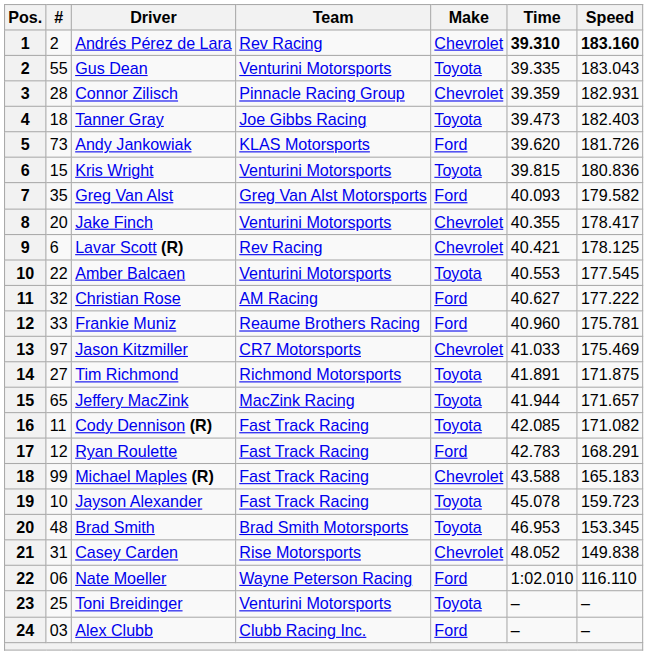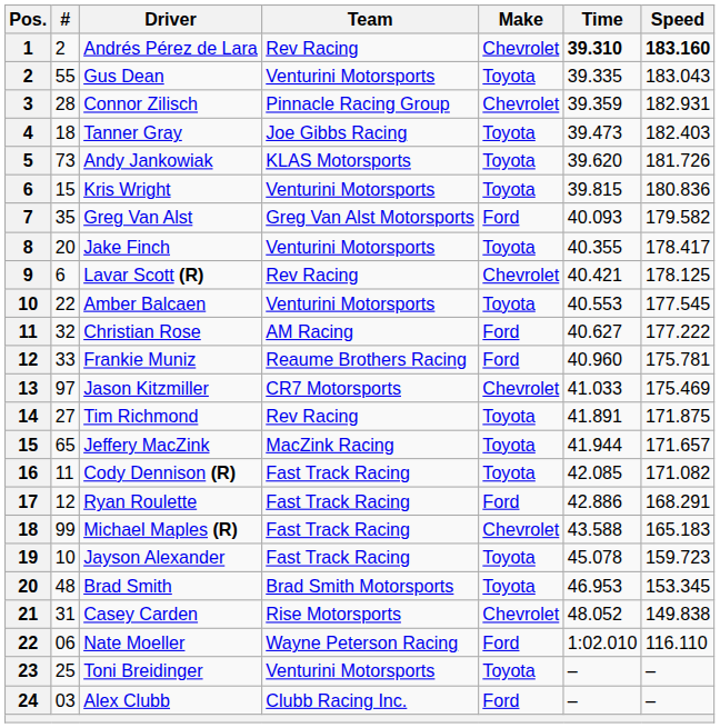 <table class="wikitable" style="font-size:95%">
 <tr>
 <th>Pos.</th>
 <th>#</th>
 <th>Driver</th>
 <th>Team</th>
 <th>Make</th>
 <th>Time</th>
 <th>Speed</th>
 </tr>
 <tr>
 <th>1</th>
 <td>2</td>
 <td><a href='#'>Andrés Pérez de Lara</a></td>
 <td><a href='#'>Rev Racing</a></td>
 <td><a href='#'>Chevrolet</a></td>
 <td><strong>39.310</strong></td>
 <td><strong>183.160</strong></td>
 </tr>
 <tr>
 <th>2</th>
 <td>55</td>
 <td><a href='#'>Gus Dean</a></td>
 <td><a href='#'>Venturini Motorsports</a></td>
 <td><a href='#'>Toyota</a></td>
 <td>39.335</td>
 <td>183.043</td>
 </tr>
 <tr>
 <th>3</th>
 <td>28</td>
 <td><a href='#'>Connor Zilisch</a></td>
 <td><a href='#'>Pinnacle Racing Group</a></td>
 <td><a href='#'>Chevrolet</a></td>
 <td>39.359</td>
 <td>182.931</td>
 </tr>
 <tr>
 <th>4</th>
 <td>18</td>
 <td><a href='#'>Tanner Gray</a></td>
 <td><a href='#'>Joe Gibbs Racing</a></td>
 <td><a href='#'>Toyota</a></td>
 <td>39.473</td>
 <td>182.403</td>
 </tr>
 <tr>
 <th>5</th>
 <td>73</td>
 <td><a href='#'>Andy Jankowiak</a></td>
 <td><a href='#'>KLAS Motorsports</a></td>
-<td><a href='#'>Ford</a></td>
+<td><a href='#'>Toyota</a></td>
 <td>39.620</td>
 <td>181.726</td>
 </tr>
 <tr>
 <th>6</th>
 <td>15</td>
 <td><a href='#'>Kris Wright</a></td>
 <td><a href='#'>Venturini Motorsports</a></td>
 <td><a href='#'>Toyota</a></td>
 <td>39.815</td>
 <td>180.836</td>
 </tr>
 <tr>
 <th>7</th>
 <td>35</td>
 <td><a href='#'>Greg Van Alst</a></td>
 <td><a href='#'>Greg Van Alst Motorsports</a></td>
 <td><a href='#'>Ford</a></td>
 <td>40.093</td>
 <td>179.582</td>
 </tr>
 <tr>
 <th>8</th>
 <td>20</td>
 <td><a href='#'>Jake Finch</a></td>
 <td><a href='#'>Venturini Motorsports</a></td>
-<td><a href='#'>Chevrolet</a></td>
+<td><a href='#'>Toyota</a></td>
 <td>40.355</td>
 <td>178.417</td>
 </tr>
 <tr>
 <th>9</th>
 <td>6</td>
 <td><a href='#'>Lavar Scott</a> <strong>(R)</strong></td>
 <td><a href='#'>Rev Racing</a></td>
 <td><a href='#'>Chevrolet</a></td>
 <td>40.421</td>
 <td>178.125</td>
 </tr>
 <tr>
 <th>10</th>
 <td>22</td>
 <td><a href='#'>Amber Balcaen</a></td>
 <td><a href='#'>Venturini Motorsports</a></td>
 <td><a href='#'>Toyota</a></td>
 <td>40.553</td>
 <td>177.545</td>
 </tr>
 <tr>
 <th>11</th>
 <td>32</td>
 <td><a href='#'>Christian Rose</a></td>
 <td><a href='#'>AM Racing</a></td>
 <td><a href='#'>Ford</a></td>
 <td>40.627</td>
 <td>177.222</td>
 </tr>
 <tr>
 <th>12</th>
 <td>33</td>
 <td><a href='#'>Frankie Muniz</a></td>
 <td><a href='#'>Reaume Brothers Racing</a></td>
 <td><a href='#'>Ford</a></td>
 <td>40.960</td>
 <td>175.781</td>
 </tr>
 <tr>
 <th>13</th>
 <td>97</td>
 <td><a href='#'>Jason Kitzmiller</a></td>
 <td><a href='#'>CR7 Motorsports</a></td>
 <td><a href='#'>Chevrolet</a></td>
 <td>41.033</td>
 <td>175.469</td>
 </tr>
 <tr>
 <th>14</th>
 <td>27</td>
 <td><a href='#'>Tim Richmond</a></td>
-<td><a href='#'>Richmond Motorsports</a></td>
+<td><a href='#'>Rev Racing</a></td>
 <td><a href='#'>Toyota</a></td>
 <td>41.891</td>
 <td>171.875</td>
 </tr>
 <tr>
 <th>15</th>
 <td>65</td>
 <td><a href='#'>Jeffery MacZink</a></td>
 <td><a href='#'>MacZink Racing</a></td>
 <td><a href='#'>Toyota</a></td>
 <td>41.944</td>
 <td>171.657</td>
 </tr>
 <tr>
 <th>16</th>
 <td>11</td>
 <td><a href='#'>Cody Dennison</a> <strong>(R)</strong></td>
 <td><a href='#'>Fast Track Racing</a></td>
 <td><a href='#'>Toyota</a></td>
 <td>42.085</td>
 <td>171.082</td>
 </tr>
 <tr>
 <th>17</th>
 <td>12</td>
 <td><a href='#'>Ryan Roulette</a></td>
 <td><a href='#'>Fast Track Racing</a></td>
 <td><a href='#'>Ford</a></td>
-<td>42.783</td>
+<td>42.886</td>
 <td>168.291</td>
 </tr>
 <tr>
 <th>18</th>
 <td>99</td>
 <td><a href='#'>Michael Maples</a> <strong>(R)</strong></td>
 <td><a href='#'>Fast Track Racing</a></td>
 <td><a href='#'>Chevrolet</a></td>
 <td>43.588</td>
 <td>165.183</td>
 </tr>
 <tr>
 <th>19</th>
 <td>10</td>
 <td><a href='#'>Jayson Alexander</a></td>
 <td><a href='#'>Fast Track Racing</a></td>
 <td><a href='#'>Toyota</a></td>
 <td>45.078</td>
 <td>159.723</td>
 </tr>
 <tr>
 <th>20</th>
 <td>48</td>
 <td><a href='#'>Brad Smith</a></td>
 <td><a href='#'>Brad Smith Motorsports</a></td>
 <td><a href='#'>Toyota</a></td>
 <td>46.953</td>
 <td>153.345</td>
 </tr>
 <tr>
 <th>21</th>
 <td>31</td>
 <td><a href='#'>Casey Carden</a></td>
 <td><a href='#'>Rise Motorsports</a></td>
 <td><a href='#'>Chevrolet</a></td>
 <td>48.052</td>
 <td>149.838</td>
 </tr>
 <tr>
 <th>22</th>
 <td>06</td>
 <td><a href='#'>Nate Moeller</a></td>
 <td><a href='#'>Wayne Peterson Racing</a></td>
 <td><a href='#'>Ford</a></td>
 <td>1:02.010</td>
 <td>116.110</td>
 </tr>
 <tr>
 <th>23</th>
 <td>25</td>
 <td><a href='#'>Toni Breidinger</a></td>
 <td><a href='#'>Venturini Motorsports</a></td>
 <td><a href='#'>Toyota</a></td>
 <td>–</td>
 <td>–</td>
 </tr>
 <tr>
 <th>24</th>
 <td>03</td>
 <td><a href='#'>Alex Clubb</a></td>
 <td><a href='#'>Clubb Racing Inc.</a></td>
 <td><a href='#'>Ford</a></td>
 <td>–</td>
 <td>–</td>
 </tr>
 <tr>
 <th colspan="7"></th>
 </tr>
 </table>
